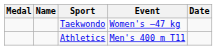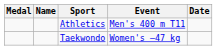 <table class="wikitable sortable" style=font-size:95%>
 <tr>
 <th>Medal</th>
 <th>Name</th>
 <th>Sport</th>
 <th>Event</th>
 <th>Date</th>
 </tr>
 <tr>
 <td></td>
 <td></td>
-<td><a href='#'>Taekwondo</a></td>
-<td><a href='#'>Women's –47 kg</a></td>
+<td><a href='#'>Athletics</a></td>
+<td><a href='#'>Men's 400 m T11</a></td>
 <td></td>
 </tr>
 <tr>
 <td></td>
 <td></td>
-<td><a href='#'>Athletics</a></td>
-<td><a href='#'>Men's 400 m T11</a></td>
+<td><a href='#'>Taekwondo</a></td>
+<td><a href='#'>Women's –47 kg</a></td>
 <td></td>
 </tr>
 </table>
